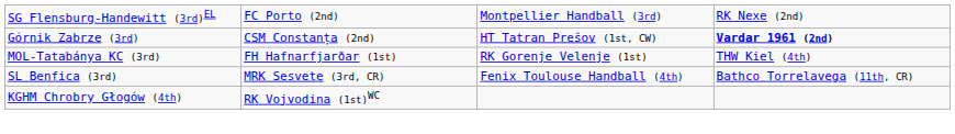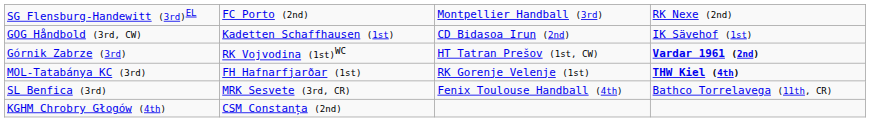 <table class="wikitable">
 <tr>
 <td width=250px> <a href='#'>SG Flensburg-Handewitt</a> <small>(<a href='#'>3rd</a>)</small><sup><a href='#'>EL</a></sup></td>
 <td width=250px> <a href='#'>FC Porto</a> <small>(2nd)</small></td>
 <td width=250px> <a href='#'>Montpellier Handball</a> <small>(<a href='#'>3rd</a>)</small></td>
 <td width=250px> <a href='#'>RK Nexe</a> <small>(2nd)</small></td>
 </tr>
 <tr>
+<td> <a href='#'>GOG Håndbold</a> <small>(3rd, CW)</small></td>
+<td> <a href='#'>Kadetten Schaffhausen</a> <small>(<a href='#'>1st</a>)</small></td>
+<td> <a href='#'>CD Bidasoa Irun</a> <small>(<a href='#'>2nd</a>)</small></td>
+<td> <a href='#'>IK Sävehof</a> <small>(<a href='#'>1st</a>)</small></td>
+</tr>
+<tr>
 <td> <a href='#'>Górnik Zabrze</a> <small>(<a href='#'>3rd</a>)</small></td>
-<td> <a href='#'>CSM Constanța</a> <small>(2nd)</small></td>
+<td> <a href='#'>RK Vojvodina</a> <small>(1st)</small><sup>WC</sup></td>
 <td> <a href='#'>HT Tatran Prešov</a> <small>(1st, CW)</small></td>
 <td><strong> <a href='#'>Vardar 1961</a> <small>(<a href='#'>2nd</a>)</small></strong></td>
 </tr>
 <tr>
 <td> <a href='#'>MOL-Tatabánya KC</a> <small>(3rd)</small></td>
 <td> <a href='#'>FH Hafnarfjarðar</a> <small>(1st)</small></td>
 <td> <a href='#'>RK Gorenje Velenje</a> <small>(1st)</small></td>
-<td> <a href='#'>THW Kiel</a> <small>(<a href='#'>4th</a>)</small></td>
+<td><strong> <a href='#'>THW Kiel</a> <small>(<a href='#'>4th</a>)</small></strong></td>
 </tr>
 <tr>
 <td> <a href='#'>SL Benfica</a> <small>(3rd)</small></td>
 <td> <a href='#'>MRK Sesvete</a> <small>(3rd, CR)</small></td>
 <td> <a href='#'>Fenix Toulouse Handball</a> <small>(<a href='#'>4th</a>)</small></td>
 <td> <a href='#'>Bathco Torrelavega</a> <small>(<a href='#'>11th</a>, CR)</small></td>
 </tr>
 <tr>
 <td> <a href='#'>KGHM Chrobry Głogów</a> <small>(<a href='#'>4th</a>)</small></td>
-<td> <a href='#'>RK Vojvodina</a> <small>(1st)</small><sup>WC</sup></td>
+<td> <a href='#'>CSM Constanța</a> <small>(2nd)</small></td>
 <td></td>
 <td></td>
 </tr>
 </table>
